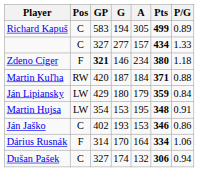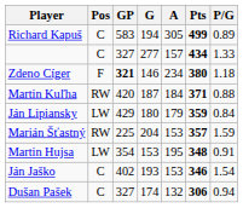 <table class="wikitable" style="text-align:center;">
 <tr>
 <th>Player</th>
 <th>Pos</th>
 <th>GP</th>
 <th>G</th>
 <th>A</th>
 <th>Pts</th>
 <th>P/G</th>
 </tr>
 <tr>
 <td align="left"> <a href='#'>Richard Kapuš</a></td>
 <td>C</td>
 <td>583</td>
 <td>194</td>
 <td>305</td>
 <td><strong>499</strong></td>
 <td>0.89</td>
 </tr>
 <tr>
 <td align="left"></td>
 <td>C</td>
 <td>327</td>
 <td>277</td>
 <td>157</td>
 <td><strong>434</strong></td>
 <td>1.33</td>
 </tr>
 <tr>
 <td align="left"> <a href='#'>Zdeno Cíger</a></td>
 <td>F</td>
 <td><strong>321</strong></td>
 <td>146</td>
 <td>234</td>
 <td><strong>380</strong></td>
 <td>1.18</td>
 </tr>
 <tr>
 <td align="left"> <a href='#'>Martin Kuľha</a></td>
 <td>RW</td>
 <td>420</td>
 <td>187</td>
 <td>184</td>
 <td><strong>371</strong></td>
 <td>0.88</td>
 </tr>
 <tr>
 <td align="left"> <a href='#'>Ján Lipiansky</a></td>
 <td>LW</td>
 <td>429</td>
 <td>180</td>
 <td>179</td>
 <td><strong>359</strong></td>
 <td>0.84</td>
 </tr>
 <tr>
+<td align="left"> <a href='#'>Marián Šťastný</a></td>
+<td>RW</td>
+<td>225</td>
+<td>204</td>
+<td>153</td>
+<td><strong>357</strong></td>
+<td>1.59</td>
+</tr>
+<tr>
 <td align="left"> <a href='#'>Martin Hujsa</a></td>
 <td>LW</td>
 <td>354</td>
 <td>153</td>
 <td>195</td>
 <td><strong>348</strong></td>
 <td>0.91</td>
 </tr>
 <tr>
 <td align="left"> <a href='#'>Ján Jaško</a></td>
 <td>C</td>
 <td>402</td>
 <td>193</td>
 <td>153</td>
 <td><strong>346</strong></td>
-<td>0.86</td>
-</tr>
-<tr>
-<td align="left"> <a href='#'>Dárius Rusnák</a></td>
-<td>F</td>
-<td>314</td>
-<td>170</td>
-<td>164</td>
-<td><strong>334</strong></td>
-<td>1.06</td>
+<td>1.54</td>
 </tr>
 <tr>
 <td align="left"> <a href='#'>Dušan Pašek</a></td>
 <td>C</td>
 <td>327</td>
 <td>174</td>
 <td>132</td>
 <td><strong>306</strong></td>
 <td>0.94</td>
 </tr>
 </table>
